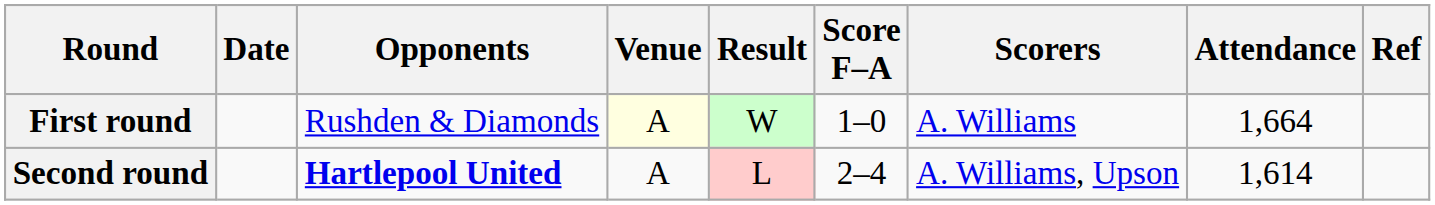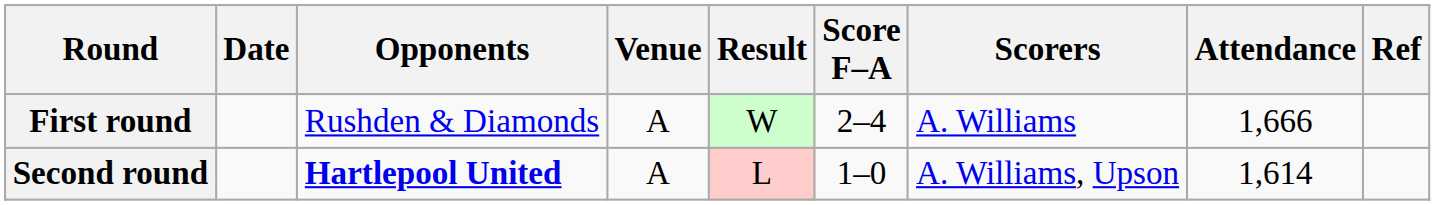 <table class="wikitable plainrowheaders sortable" style="text-align:center">
 <tr>
 <th scope="col">Round</th>
 <th scope="col">Date</th>
 <th scope="col">Opponents</th>
 <th scope="col">Venue</th>
 <th scope="col">Result</th>
 <th scope="col">Score<br>F–A</th>
 <th scope="col" class="unsortable">Scorers</th>
 <th scope="col">Attendance</th>
 <th scope="col" class="unsortable">Ref</th>
 </tr>
 <tr>
 <th scope="row">First round</th>
 <td align="left"></td>
 <td align="left"><a href='#'>Rushden & Diamonds</a></td>
-<td style="background: lightyellow;">A</td>
+<td>A</td>
 <td style="background-color:#CCFFCC">W</td>
-<td>1–0</td>
+<td>2–4</td>
 <td align="left"><a href='#'>A. Williams</a></td>
-<td>1,664</td>
+<td>1,666</td>
 <td></td>
 </tr>
 <tr>
 <th scope="row">Second round</th>
 <td align="left"></td>
 <td align="left"><strong><a href='#'>Hartlepool United</a></strong></td>
 <td>A</td>
 <td style="background-color:#FFCCCC">L</td>
-<td>2–4</td>
+<td>1–0</td>
 <td align="left"><a href='#'>A. Williams</a>, <a href='#'>Upson</a></td>
 <td>1,614</td>
 <td></td>
 </tr>
 </table>
